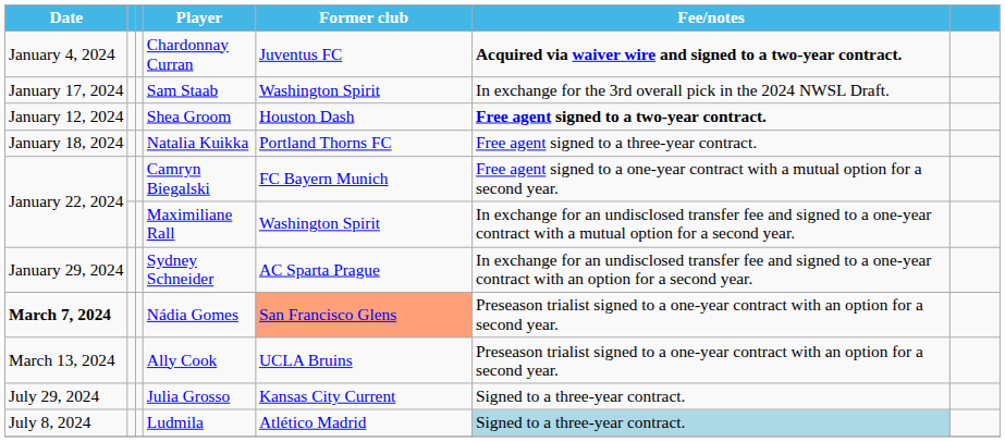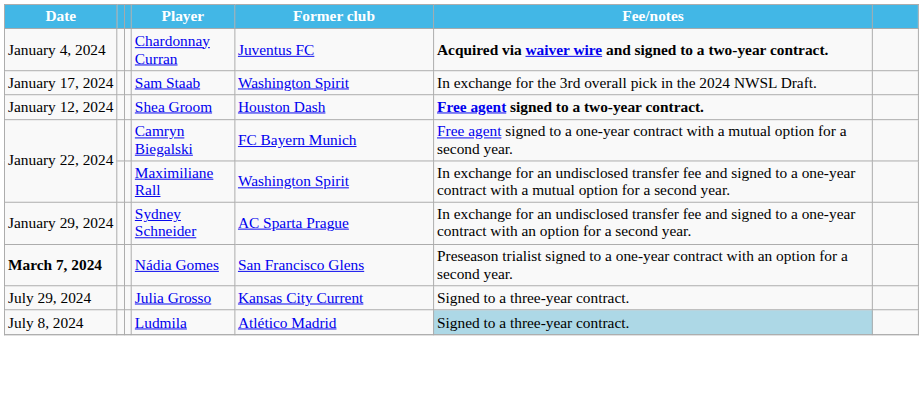 <table class="wikitable sortable">
 <tr>
 <th style="background:#42b7e6; color:#fff; width:110px;" data-sort-type="date" scope="col">Date</th>
 <th style="background:#42b7e6; color:#fff;" scope="col"></th>
 <th style="background:#42b7e6; color:#fff;" scope="col"></th>
 <th style="background:#42b7e6; color:#fff; width:100px;" scope="col">Player</th>
 <th style="background:#42b7e6; color:#fff; width:200px;" scope="col">Former club</th>
 <th style="background:#42b7e6; color:#fff; width:450px;" scope="col">Fee/notes</th>
 <th style="background:#42b7e6; color:#fff; width:40px;" scope="col"></th>
 </tr>
 <tr>
 <td>January 4, 2024</td>
 <td></td>
 <td></td>
 <td><a href='#'>Chardonnay Curran</a></td>
 <td> <a href='#'>Juventus FC</a></td>
 <td><strong>Acquired via <a href='#'>waiver wire</a> and signed to a two-year contract.</strong></td>
 <td></td>
 </tr>
 <tr>
 <td>January 17, 2024</td>
 <td></td>
 <td></td>
 <td><a href='#'>Sam Staab</a></td>
 <td> <a href='#'>Washington Spirit</a></td>
 <td>In exchange for the 3rd overall pick in the 2024 NWSL Draft.</td>
 <td></td>
 </tr>
 <tr>
 <td>January 12, 2024</td>
 <td></td>
 <td></td>
 <td><a href='#'>Shea Groom</a></td>
 <td> <a href='#'>Houston Dash</a></td>
 <td><strong><a href='#'>Free agent</a> signed to a two-year contract.</strong></td>
 <td></td>
 </tr>
 <tr>
-<td>January 18, 2024</td>
-<td></td>
-<td></td>
-<td><a href='#'>Natalia Kuikka</a></td>
-<td> <a href='#'>Portland Thorns FC</a></td>
-<td><a href='#'>Free agent</a> signed to a three-year contract.</td>
-<td></td>
-</tr>
-<tr>
 <td rowspan="2">January 22, 2024</td>
 <td></td>
 <td></td>
 <td><a href='#'>Camryn Biegalski</a></td>
 <td> <a href='#'>FC Bayern Munich</a></td>
 <td><a href='#'>Free agent</a> signed to a one-year contract with a mutual option for a second year.</td>
 <td></td>
 </tr>
 <tr>
 <td></td>
 <td></td>
 <td><a href='#'>Maximiliane Rall</a></td>
 <td> <a href='#'>Washington Spirit</a></td>
 <td>In exchange for an undisclosed transfer fee and signed to a one-year contract with a mutual option for a second year.</td>
 <td></td>
 </tr>
 <tr>
 <td>January 29, 2024</td>
 <td></td>
 <td></td>
 <td><a href='#'>Sydney Schneider</a></td>
 <td> <a href='#'>AC Sparta Prague</a></td>
 <td>In exchange for an undisclosed transfer fee and signed to a one-year contract with an option for a second year.</td>
 <td></td>
 </tr>
 <tr>
 <td><strong>March 7, 2024</strong></td>
 <td></td>
 <td></td>
 <td><a href='#'>Nádia Gomes</a></td>
-<td style="background: lightsalmon;"> <a href='#'>San Francisco Glens</a></td>
-<td>Preseason trialist signed to a one-year contract with an option for a second year.</td>
-<td></td>
-</tr>
-<tr>
-<td>March 13, 2024</td>
-<td></td>
-<td></td>
-<td><a href='#'>Ally Cook</a></td>
-<td> <a href='#'>UCLA Bruins</a></td>
+<td> <a href='#'>San Francisco Glens</a></td>
 <td>Preseason trialist signed to a one-year contract with an option for a second year.</td>
 <td></td>
 </tr>
 <tr>
 <td>July 29, 2024</td>
 <td></td>
 <td></td>
 <td><a href='#'>Julia Grosso</a></td>
 <td> <a href='#'>Kansas City Current</a></td>
 <td>Signed to a three-year contract.</td>
 <td></td>
 </tr>
 <tr>
 <td>July 8, 2024</td>
 <td></td>
 <td></td>
 <td><a href='#'>Ludmila</a></td>
 <td> <a href='#'>Atlético Madrid</a></td>
 <td style="background: lightblue;">Signed to a three-year contract.</td>
 <td></td>
 </tr>
 <tr>
 </tr>
 </table>
